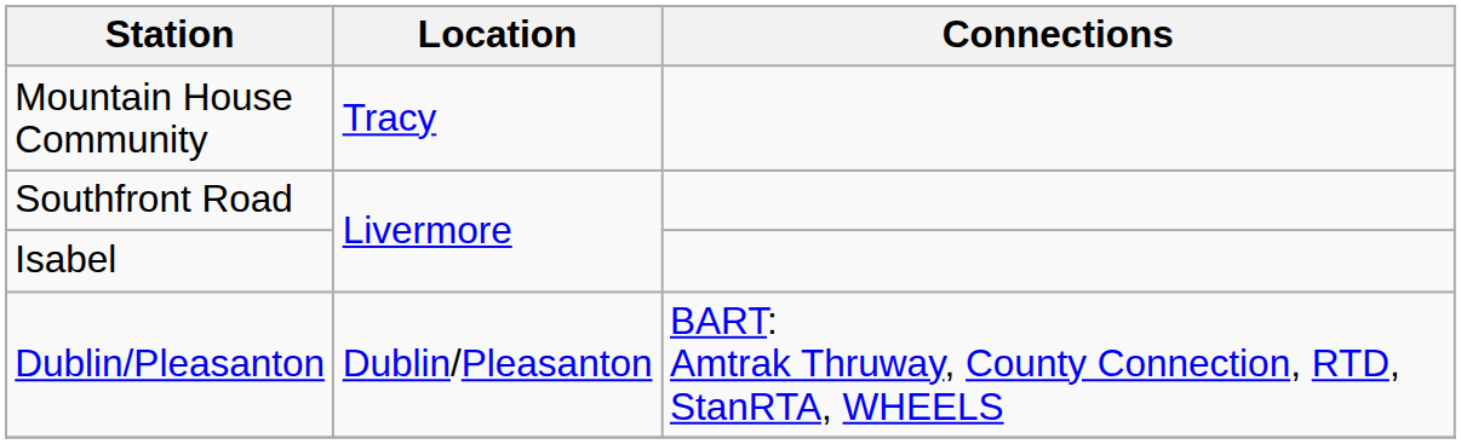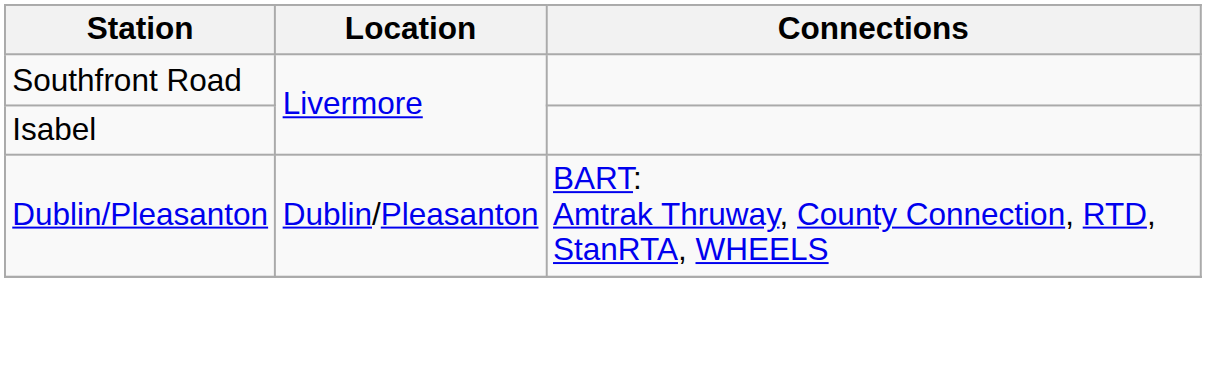 <table class="wikitable plainrowheaders sortable">
 <tr>
 <th width="100">Station</th>
 <th class="unsortable" width="100">Location</th>
 <th class="unsortable">Connections<br></th>
-</tr>
-<tr>
-<td>Mountain House Community</td>
-<td><a href='#'>Tracy</a></td>
-<td></td>
 </tr>
 <tr>
 <td>Southfront Road</td>
 <td rowspan=2><a href='#'>Livermore</a></td>
 <td></td>
 </tr>
 <tr>
 <td>Isabel</td>
 </tr>
 <tr>
 <td><a href='#'>Dublin/Pleasanton</a></td>
 <td><a href='#'>Dublin</a>/<a href='#'>Pleasanton</a></td>
 <td> <a href='#'>BART</a>: <br> <a href='#'>Amtrak Thruway</a>, <a href='#'>County Connection</a>, <a href='#'>RTD</a>, <a href='#'>StanRTA</a>, <a href='#'>WHEELS</a></td>
 </tr>
 <tr>
 </tr>
 </table>
